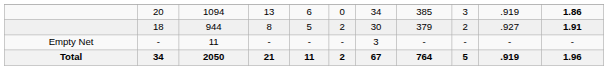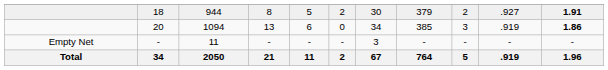 <table class="wikitable sortable" width ="1000">
 <tr align="center">
+</tr>
+<tr align="center" bgcolor="f0f0f0">
+<td></td>
+<td>18</td>
+<td>944</td>
+<td>8</td>
+<td>5</td>
+<td>2</td>
+<td>30</td>
+<td>379</td>
+<td>2</td>
+<td>.927</td>
+<td><strong>1.91</strong></td>
 </tr>
 <tr align="center" bgcolor="">
 <td></td>
 <td>20</td>
 <td>1094</td>
 <td>13</td>
 <td>6</td>
 <td>0</td>
 <td>34</td>
 <td>385</td>
 <td>3</td>
 <td>.919</td>
 <td><strong>1.86</strong></td>
-</tr>
-<tr align="center" bgcolor="f0f0f0">
-<td></td>
-<td>18</td>
-<td>944</td>
-<td>8</td>
-<td>5</td>
-<td>2</td>
-<td>30</td>
-<td>379</td>
-<td>2</td>
-<td>.927</td>
-<td><strong>1.91</strong></td>
 </tr>
 <tr align="center" bgcolor="">
 <td>Empty Net</td>
 <td>-</td>
 <td>11</td>
 <td>-</td>
 <td>-</td>
 <td>-</td>
 <td>3</td>
 <td>-</td>
 <td>-</td>
 <td>-</td>
 <td>-</td>
 </tr>
 <tr>
 <th>Total</th>
 <th>34</th>
 <th>2050</th>
 <th>21</th>
 <th>11</th>
 <th>2</th>
 <th>67</th>
 <th>764</th>
 <th>5</th>
 <th>.919</th>
 <th>1.96</th>
 </tr>
 </table>
